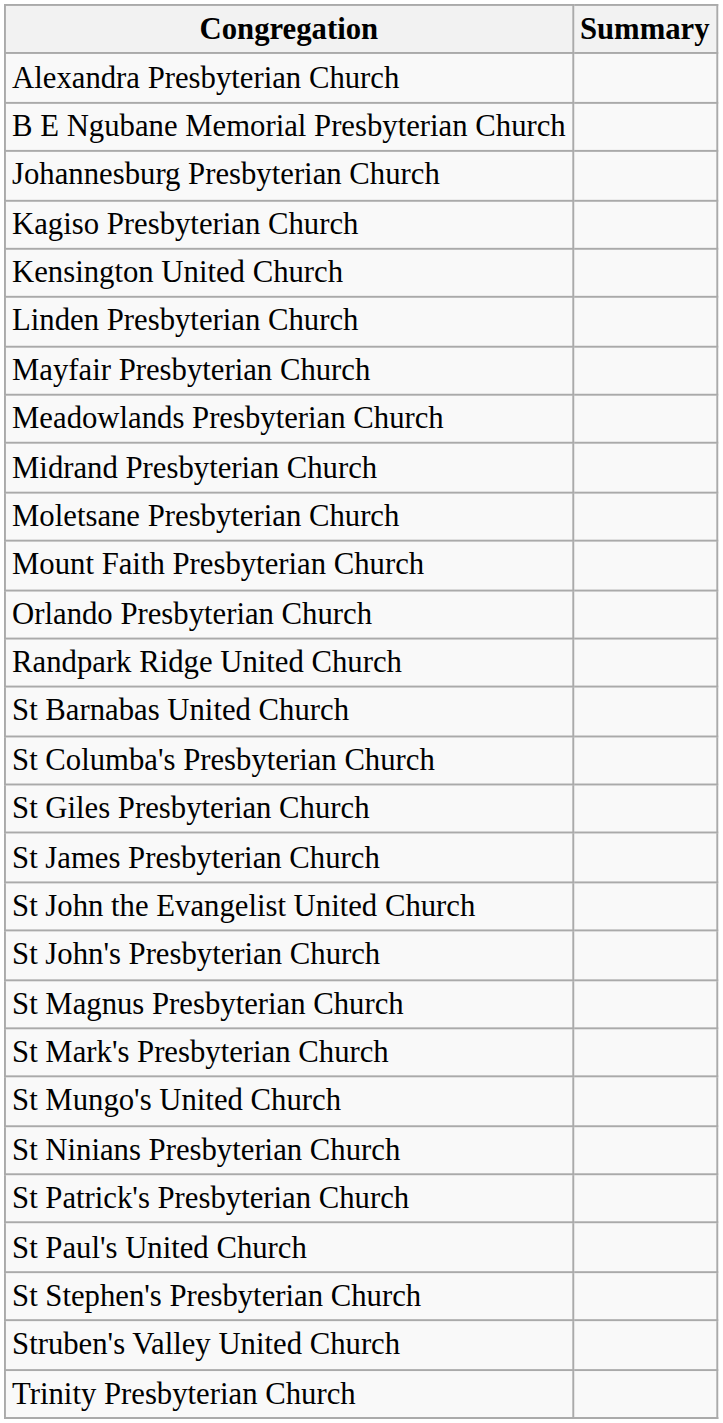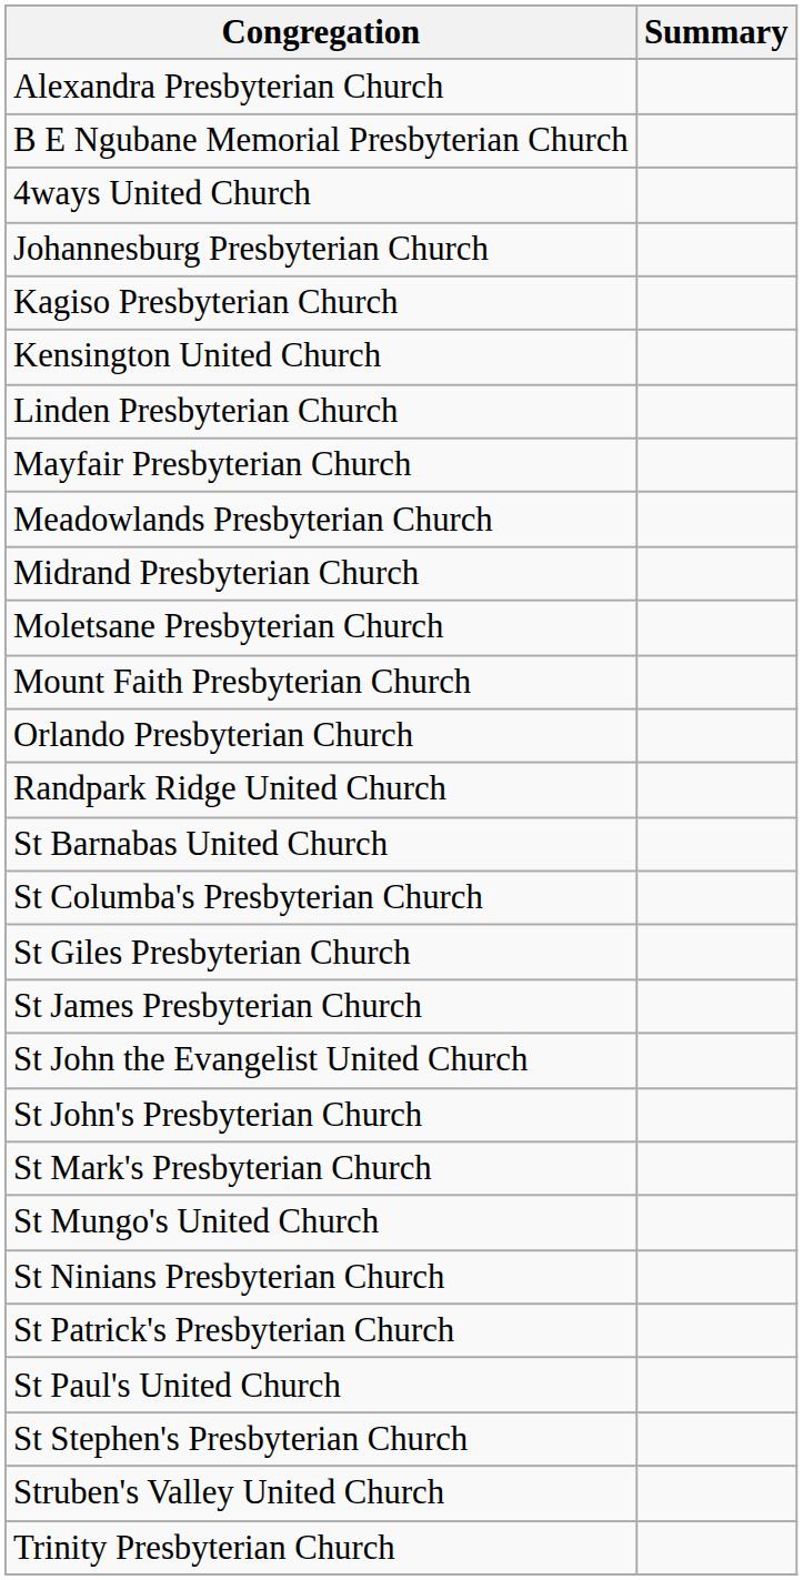 <table class="wikitable">
 <tr>
 <th>Congregation</th>
 <th>Summary</th>
 </tr>
 <tr>
 <td>Alexandra Presbyterian Church</td>
 <td></td>
 </tr>
 <tr>
 <td>B E Ngubane Memorial Presbyterian Church</td>
+<td></td>
+</tr>
+<tr>
+<td>4ways United Church</td>
 <td></td>
 </tr>
 <tr>
 <td>Johannesburg Presbyterian Church</td>
 <td></td>
 </tr>
 <tr>
 <td>Kagiso Presbyterian Church</td>
 <td></td>
 </tr>
 <tr>
 <td>Kensington United Church</td>
 <td></td>
 </tr>
 <tr>
 <td>Linden Presbyterian Church</td>
 <td></td>
 </tr>
 <tr>
 <td>Mayfair Presbyterian Church</td>
 <td></td>
 </tr>
 <tr>
 <td>Meadowlands Presbyterian Church</td>
 <td></td>
 </tr>
 <tr>
 <td>Midrand Presbyterian Church</td>
 <td></td>
 </tr>
 <tr>
 <td>Moletsane Presbyterian Church</td>
 <td></td>
 </tr>
 <tr>
 <td>Mount Faith Presbyterian Church</td>
 <td></td>
 </tr>
 <tr>
 <td>Orlando Presbyterian Church</td>
 <td></td>
 </tr>
 <tr>
 <td>Randpark Ridge United Church</td>
 <td></td>
 </tr>
 <tr>
 <td>St Barnabas United Church</td>
 <td></td>
 </tr>
 <tr>
 <td>St Columba's Presbyterian Church</td>
 <td></td>
 </tr>
 <tr>
 <td>St Giles Presbyterian Church</td>
 <td></td>
 </tr>
 <tr>
 <td>St James Presbyterian Church</td>
 <td></td>
 </tr>
 <tr>
 <td>St John the Evangelist United Church</td>
 <td></td>
 </tr>
 <tr>
 <td>St John's Presbyterian Church</td>
 <td></td>
 </tr>
 <tr>
-<td>St Magnus Presbyterian Church</td>
-<td></td>
-</tr>
-<tr>
 <td>St Mark's Presbyterian Church</td>
 <td></td>
 </tr>
 <tr>
 <td>St Mungo's United Church</td>
 <td></td>
 </tr>
 <tr>
 <td>St Ninians Presbyterian Church</td>
 <td></td>
 </tr>
 <tr>
 <td>St Patrick's Presbyterian Church</td>
 <td></td>
 </tr>
 <tr>
 <td>St Paul's United Church</td>
 <td></td>
 </tr>
 <tr>
 <td>St Stephen's Presbyterian Church</td>
 <td></td>
 </tr>
 <tr>
 <td>Struben's Valley United Church</td>
 <td></td>
 </tr>
 <tr>
 <td>Trinity Presbyterian Church</td>
 <td></td>
 </tr>
 <tr>
 </tr>
 </table>
